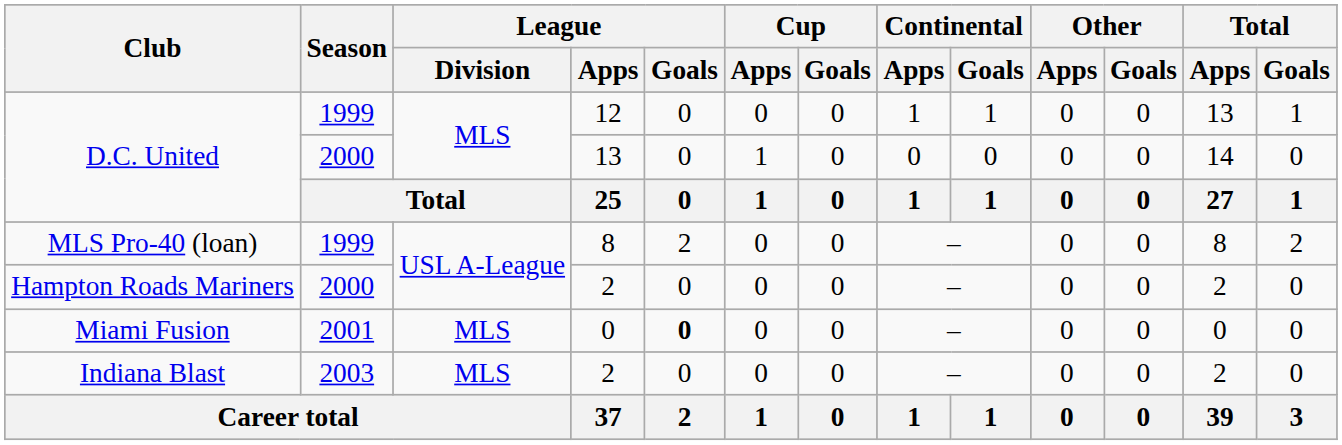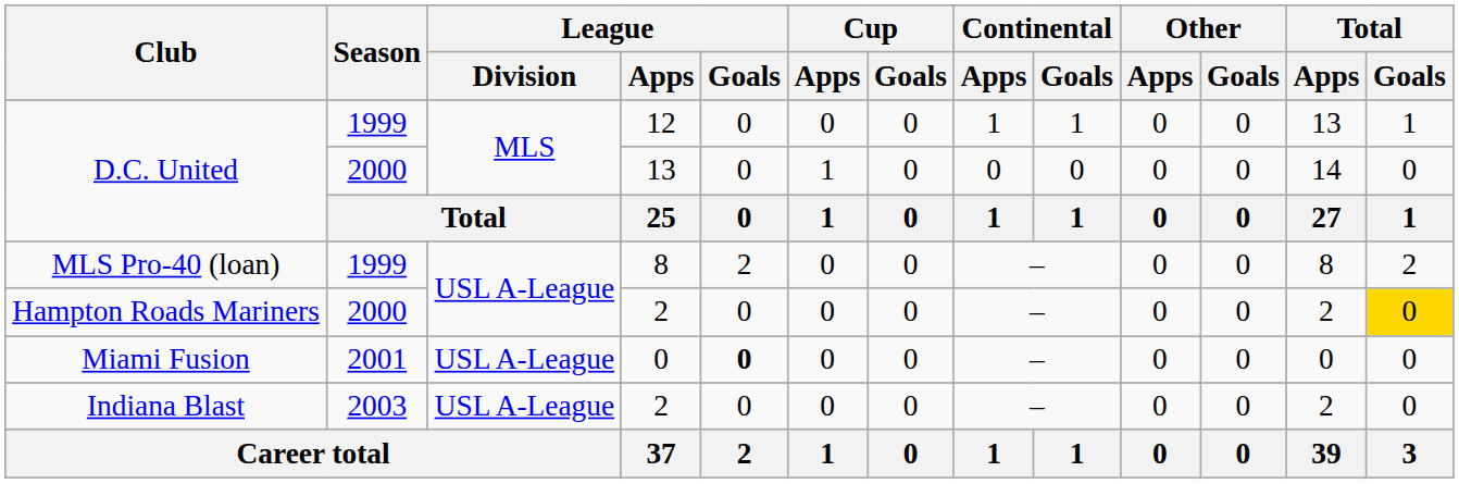 <table class="wikitable" style="text-align: center">
 <tr>
 <th rowspan="2">Club</th>
 <th rowspan="2">Season</th>
 <th colspan="3">League</th>
 <th colspan="2">Cup</th>
 <th colspan="2">Continental</th>
 <th colspan="2">Other</th>
 <th colspan="2">Total</th>
 </tr>
 <tr>
 <th>Division</th>
 <th>Apps</th>
 <th>Goals</th>
 <th>Apps</th>
 <th>Goals</th>
 <th>Apps</th>
 <th>Goals</th>
 <th>Apps</th>
 <th>Goals</th>
 <th>Apps</th>
 <th>Goals</th>
 </tr>
 <tr>
 <td rowspan="3"><a href='#'>D.C. United</a></td>
 <td><a href='#'>1999</a></td>
 <td rowspan="2"><a href='#'>MLS</a></td>
 <td>12</td>
 <td>0</td>
 <td>0</td>
 <td>0</td>
 <td>1</td>
 <td>1</td>
 <td>0</td>
 <td>0</td>
 <td>13</td>
 <td>1</td>
 </tr>
 <tr>
 <td><a href='#'>2000</a></td>
 <td>13</td>
 <td>0</td>
 <td>1</td>
 <td>0</td>
 <td>0</td>
 <td>0</td>
 <td>0</td>
 <td>0</td>
 <td>14</td>
 <td>0</td>
 </tr>
 <tr>
 <th colspan="2"><strong>Total</strong></th>
 <th>25</th>
 <th>0</th>
 <th>1</th>
 <th>0</th>
 <th>1</th>
 <th>1</th>
 <th>0</th>
 <th>0</th>
 <th>27</th>
 <th>1</th>
 </tr>
 <tr>
 <td><a href='#'>MLS Pro-40</a> (loan)</td>
 <td><a href='#'>1999</a></td>
 <td rowspan="2"><a href='#'>USL A-League</a></td>
 <td>8</td>
 <td>2</td>
 <td>0</td>
 <td>0</td>
 <td colspan="2">–</td>
 <td>0</td>
 <td>0</td>
 <td>8</td>
 <td>2</td>
 </tr>
 <tr>
 <td><a href='#'>Hampton Roads Mariners</a></td>
 <td><a href='#'>2000</a></td>
 <td>2</td>
 <td>0</td>
 <td>0</td>
 <td>0</td>
 <td colspan="2">–</td>
 <td>0</td>
 <td>0</td>
 <td>2</td>
-<td>0</td>
+<td style="background: gold;">0</td>
 </tr>
 <tr>
 <td><a href='#'>Miami Fusion</a></td>
 <td><a href='#'>2001</a></td>
-<td><a href='#'>MLS</a></td>
+<td><a href='#'>USL A-League</a></td>
 <td>0</td>
 <td><strong>0</strong></td>
 <td>0</td>
 <td>0</td>
 <td colspan="2">–</td>
 <td>0</td>
 <td>0</td>
 <td>0</td>
 <td>0</td>
 </tr>
 <tr>
 <td><a href='#'>Indiana Blast</a></td>
 <td><a href='#'>2003</a></td>
-<td><a href='#'>MLS</a></td>
+<td><a href='#'>USL A-League</a></td>
 <td>2</td>
 <td>0</td>
 <td>0</td>
 <td>0</td>
 <td colspan="2">–</td>
 <td>0</td>
 <td>0</td>
 <td>2</td>
 <td>0</td>
 </tr>
 <tr>
 <th colspan="3"><strong>Career total</strong></th>
 <th>37</th>
 <th>2</th>
 <th>1</th>
 <th>0</th>
 <th>1</th>
 <th>1</th>
 <th>0</th>
 <th>0</th>
 <th>39</th>
 <th>3</th>
 </tr>
 </table>
